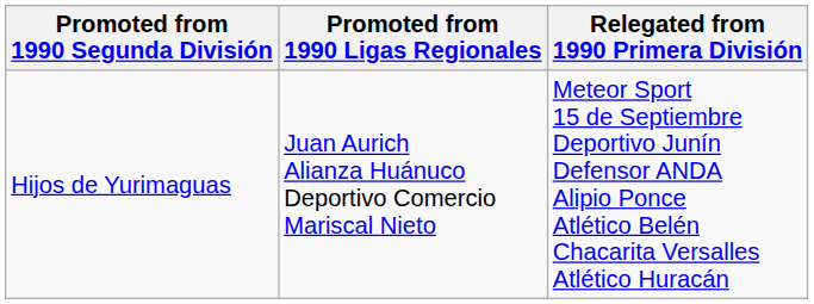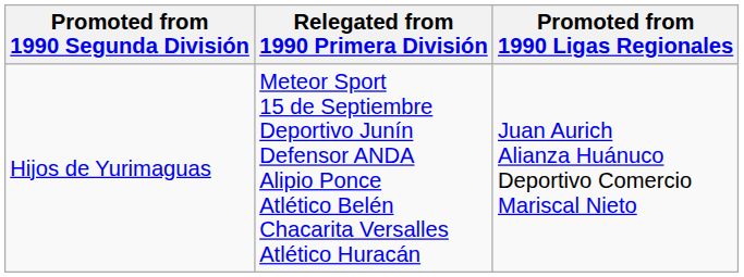 <table class="wikitable">
 <tr>
 <th>Promoted from<br><a href='#'>1990 Segunda División</a></th>
+<th>Relegated from<br><a href='#'>1990 Primera División</a></th>
 <th>Promoted from<br><a href='#'>1990 Ligas Regionales</a></th>
-<th>Relegated from<br><a href='#'>1990 Primera División</a></th>
 </tr>
 <tr>
 <td> <a href='#'>Hijos de Yurimaguas</a> </td>
+<td> <a href='#'>Meteor Sport</a> <br> <a href='#'>15 de Septiembre</a> <br> <a href='#'>Deportivo Junín</a> <br> <a href='#'>Defensor ANDA</a> <br> <a href='#'>Alipio Ponce</a> <br> <a href='#'>Atlético Belén</a> <br> <a href='#'>Chacarita Versalles</a> <br> <a href='#'>Atlético Huracán</a> </td>
 <td> <a href='#'>Juan Aurich</a> <br> <a href='#'>Alianza Huánuco</a> <br> Deportivo Comercio <br> <a href='#'>Mariscal Nieto</a> </td>
-<td> <a href='#'>Meteor Sport</a> <br> <a href='#'>15 de Septiembre</a> <br> <a href='#'>Deportivo Junín</a> <br> <a href='#'>Defensor ANDA</a> <br> <a href='#'>Alipio Ponce</a> <br> <a href='#'>Atlético Belén</a> <br> <a href='#'>Chacarita Versalles</a> <br> <a href='#'>Atlético Huracán</a> </td>
 </tr>
 </table>
